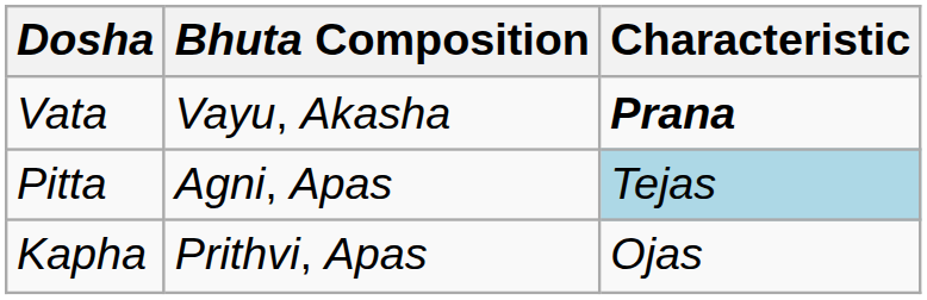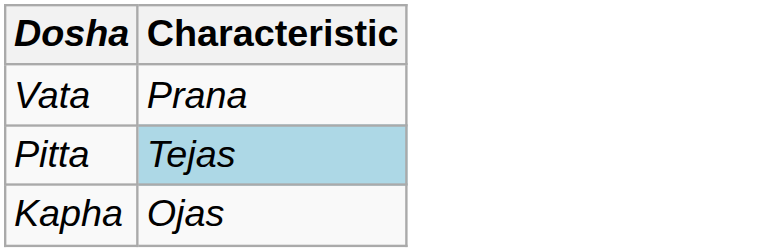 <table class="wikitable">
 <tr>
 <th><em>Dosha</em></th>
-<th><em>Bhuta</em> Composition</th>
 <th>Characteristic</th>
 </tr>
 <tr>
 <td><em>Vata</em></td>
-<td><em>Vayu</em>, <em>Akasha</em></td>
-<td><strong><em>Prana</em></strong></td>
+<td><em>Prana</em></td>
 </tr>
 <tr>
 <td><em>Pitta</em></td>
-<td><em>Agni</em>, <em>Apas</em></td>
 <td style="background: lightblue;"><em>Tejas</em></td>
 </tr>
 <tr>
 <td><em>Kapha</em></td>
-<td><em>Prithvi</em>, <em>Apas</em></td>
 <td><em>Ojas</em></td>
 </tr>
 </table>
